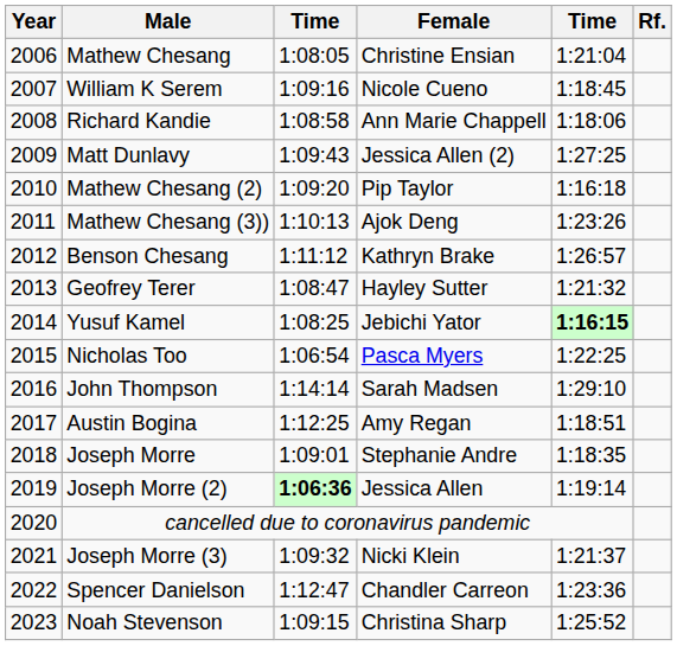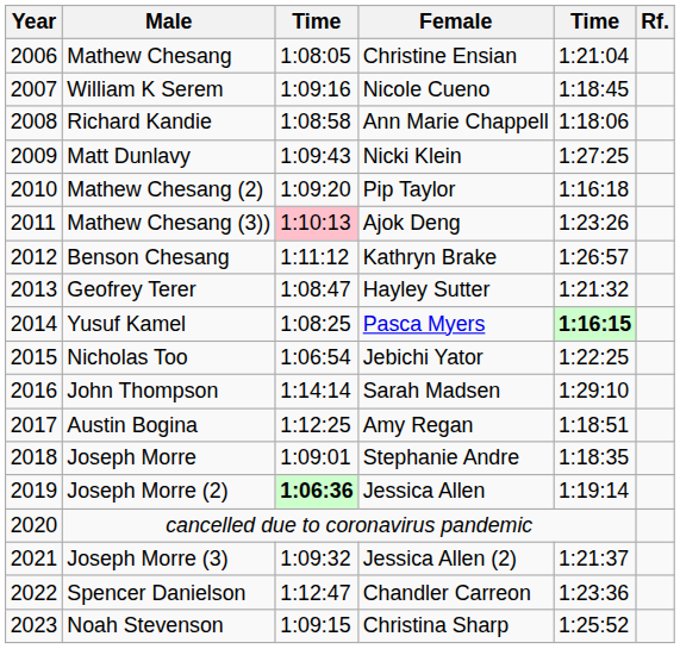 <table class="wikitable sortable" style="text-align: left">
 <tr>
 <th>Year</th>
 <th>Male</th>
 <th>Time</th>
 <th>Female</th>
 <th>Time</th>
 <th class="unsortable">Rf.</th>
 </tr>
 <tr>
 <td>2006</td>
 <td>Mathew Chesang</td>
 <td>1:08:05</td>
 <td>Christine Ensian</td>
 <td>1:21:04</td>
 <td></td>
 </tr>
 <tr>
 <td>2007</td>
 <td>William K Serem</td>
 <td>1:09:16</td>
 <td>Nicole Cueno</td>
 <td>1:18:45</td>
 <td></td>
 </tr>
 <tr>
 <td>2008</td>
 <td>Richard Kandie</td>
 <td>1:08:58</td>
 <td>Ann Marie Chappell</td>
 <td>1:18:06</td>
 <td></td>
 </tr>
 <tr>
 <td>2009</td>
 <td>Matt Dunlavy</td>
 <td>1:09:43</td>
-<td>Jessica Allen (2)</td>
+<td>Nicki Klein</td>
 <td>1:27:25</td>
 <td></td>
 </tr>
 <tr>
 <td>2010</td>
 <td>Mathew Chesang (2)</td>
 <td>1:09:20</td>
 <td>Pip Taylor</td>
 <td>1:16:18</td>
 <td></td>
 </tr>
 <tr>
 <td>2011</td>
 <td>Mathew Chesang (3))</td>
-<td>1:10:13</td>
+<td style="background: pink;">1:10:13</td>
 <td>Ajok Deng</td>
 <td>1:23:26</td>
 <td></td>
 </tr>
 <tr>
 <td>2012</td>
 <td>Benson Chesang</td>
 <td>1:11:12</td>
 <td>Kathryn Brake</td>
 <td>1:26:57</td>
 <td></td>
 </tr>
 <tr>
 <td>2013</td>
 <td>Geofrey Terer</td>
 <td>1:08:47</td>
 <td>Hayley Sutter</td>
 <td>1:21:32</td>
 <td></td>
 </tr>
 <tr>
 <td>2014</td>
 <td>Yusuf Kamel</td>
 <td>1:08:25</td>
-<td>Jebichi Yator</td>
+<td><a href='#'>Pasca Myers</a></td>
 <td bgcolor="#CCFFCC"><strong>1:16:15</strong></td>
 <td></td>
 </tr>
 <tr>
 <td>2015</td>
 <td>Nicholas Too</td>
 <td>1:06:54</td>
-<td><a href='#'>Pasca Myers</a></td>
+<td>Jebichi Yator</td>
 <td>1:22:25</td>
 <td></td>
 </tr>
 <tr>
 <td>2016</td>
 <td>John Thompson</td>
 <td>1:14:14</td>
 <td>Sarah Madsen</td>
 <td>1:29:10</td>
 <td></td>
 </tr>
 <tr>
 <td>2017</td>
 <td>Austin Bogina</td>
 <td>1:12:25</td>
 <td>Amy Regan</td>
 <td>1:18:51</td>
 <td></td>
 </tr>
 <tr>
 <td>2018</td>
 <td>Joseph Morre</td>
 <td>1:09:01</td>
 <td>Stephanie Andre</td>
 <td>1:18:35</td>
 <td></td>
 </tr>
 <tr>
 <td>2019</td>
 <td>Joseph Morre (2)</td>
 <td bgcolor="#CCFFCC"><strong>1:06:36</strong></td>
 <td>Jessica Allen</td>
 <td>1:19:14</td>
 <td></td>
 </tr>
 <tr>
 <td>2020</td>
 <td colspan="4" align="center" data-sort-value=""><em>cancelled due to coronavirus pandemic</em></td>
 <td></td>
 </tr>
 <tr>
 <td>2021</td>
 <td>Joseph Morre (3)</td>
 <td>1:09:32</td>
-<td>Nicki Klein</td>
+<td>Jessica Allen (2)</td>
 <td>1:21:37</td>
 <td></td>
 </tr>
 <tr>
 <td>2022</td>
 <td>Spencer Danielson</td>
 <td>1:12:47</td>
 <td>Chandler Carreon</td>
 <td>1:23:36</td>
 <td></td>
 </tr>
 <tr>
 <td>2023</td>
 <td>Noah Stevenson</td>
 <td>1:09:15</td>
 <td>Christina Sharp</td>
 <td>1:25:52</td>
 <td></td>
 </tr>
 </table>
